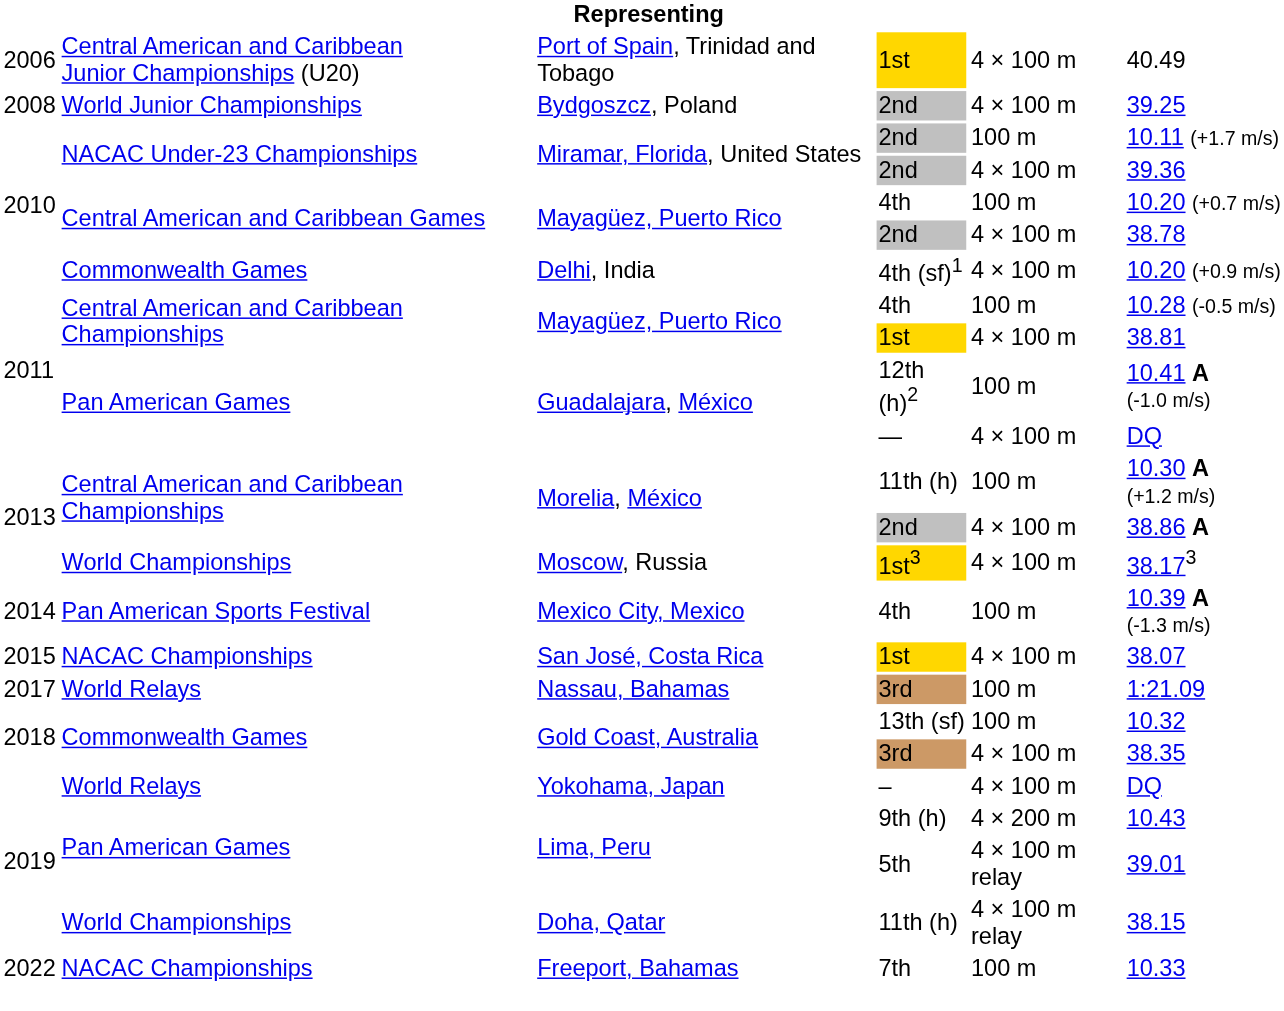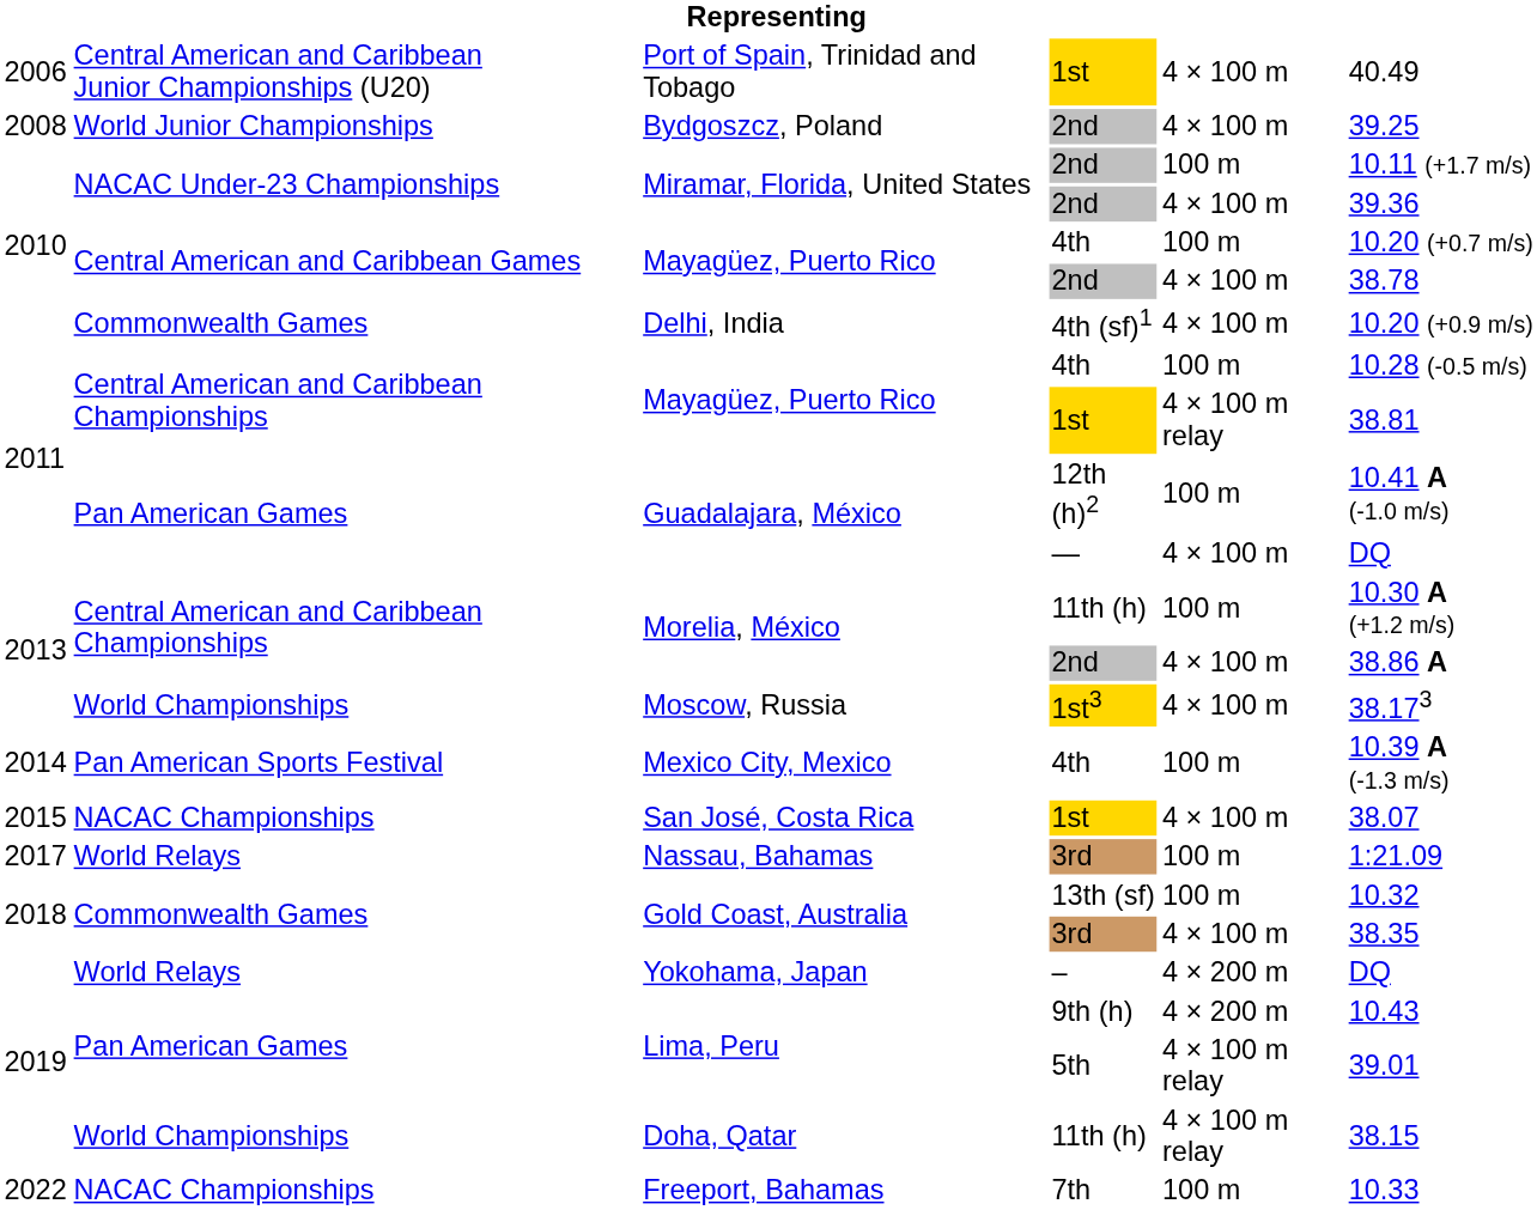 <table>
 <tr>
 <th colspan="6">Representing </th>
 </tr>
 <tr>
 <td>2006</td>
 <td><a href='#'>Central American and Caribbean<br>Junior Championships</a> (U20)</td>
 <td><a href='#'>Port of Spain</a>, Trinidad and Tobago</td>
 <td bgcolor=gold>1st</td>
 <td>4 × 100 m</td>
 <td>40.49</td>
 </tr>
 <tr>
 <td>2008</td>
 <td><a href='#'>World Junior Championships</a></td>
 <td><a href='#'>Bydgoszcz</a>, Poland</td>
 <td bgcolor=silver>2nd</td>
 <td>4 × 100 m</td>
 <td><a href='#'>39.25</a></td>
 </tr>
 <tr>
 <td rowspan=5>2010</td>
 <td rowspan=2><a href='#'>NACAC Under-23 Championships</a></td>
 <td rowspan=2><a href='#'>Miramar, Florida</a>, United States</td>
 <td bgcolor=silver>2nd</td>
 <td>100 m</td>
 <td><a href='#'>10.11</a> <small>(+1.7 m/s)</small></td>
 </tr>
 <tr>
 <td bgcolor=silver>2nd</td>
 <td>4 × 100 m</td>
 <td><a href='#'>39.36</a></td>
 </tr>
 <tr>
 <td rowspan=2><a href='#'>Central American and Caribbean Games</a></td>
 <td rowspan=2><a href='#'>Mayagüez, Puerto Rico</a></td>
 <td>4th</td>
 <td>100 m</td>
 <td><a href='#'>10.20</a> <small>(+0.7 m/s)</small></td>
 </tr>
 <tr>
 <td bgcolor=silver>2nd</td>
 <td>4 × 100 m</td>
 <td><a href='#'>38.78</a></td>
 </tr>
 <tr>
 <td><a href='#'>Commonwealth Games</a></td>
 <td><a href='#'>Delhi</a>, India</td>
 <td>4th (sf)<sup>1</sup></td>
 <td>4 × 100 m</td>
 <td><a href='#'>10.20</a> <small>(+0.9 m/s)</small></td>
 </tr>
 <tr>
 <td rowspan=4>2011</td>
 <td rowspan=2><a href='#'>Central American and Caribbean Championships</a></td>
 <td rowspan=2><a href='#'>Mayagüez, Puerto Rico</a></td>
 <td>4th</td>
 <td>100 m</td>
 <td><a href='#'>10.28</a> <small>(-0.5 m/s)</small></td>
 </tr>
 <tr>
 <td bgcolor=gold>1st</td>
-<td>4 × 100 m</td>
+<td>4 × 100 m relay</td>
 <td><a href='#'>38.81</a></td>
 </tr>
 <tr>
 <td rowspan=2><a href='#'>Pan American Games</a></td>
 <td rowspan=2><a href='#'>Guadalajara</a>, <a href='#'>México</a></td>
 <td>12th (h)<sup>2</sup></td>
 <td>100 m</td>
 <td><a href='#'>10.41</a> <strong>A</strong> <small>(-1.0 m/s)</small></td>
 </tr>
 <tr>
 <td>—</td>
 <td>4 × 100 m</td>
 <td><a href='#'>DQ</a></td>
 </tr>
 <tr>
 <td rowspan=3>2013</td>
 <td rowspan=2><a href='#'>Central American and Caribbean Championships</a></td>
 <td rowspan=2><a href='#'>Morelia</a>, <a href='#'>México</a></td>
 <td>11th (h)</td>
 <td>100 m</td>
 <td><a href='#'>10.30</a>  <strong>A</strong> <small>(+1.2 m/s)</small></td>
 </tr>
 <tr>
 <td bgcolor=silver>2nd</td>
 <td>4 × 100 m</td>
 <td><a href='#'>38.86</a> <strong>A</strong></td>
 </tr>
 <tr>
 <td><a href='#'>World Championships</a></td>
 <td><a href='#'>Moscow</a>, Russia</td>
 <td bgcolor=gold>1st<sup>3</sup></td>
 <td>4 × 100 m</td>
 <td><a href='#'>38.17</a><sup>3</sup></td>
 </tr>
 <tr>
 <td>2014</td>
 <td><a href='#'>Pan American Sports Festival</a></td>
 <td><a href='#'>Mexico City, Mexico</a></td>
 <td>4th</td>
 <td>100 m</td>
 <td><a href='#'>10.39</a>  <strong>A</strong> <small>(-1.3 m/s)</small></td>
 </tr>
 <tr>
 <td>2015</td>
 <td><a href='#'>NACAC Championships</a></td>
 <td><a href='#'>San José, Costa Rica</a></td>
 <td bgcolor=gold>1st</td>
 <td>4 × 100 m</td>
 <td><a href='#'>38.07</a></td>
 </tr>
 <tr>
 <td>2017</td>
 <td><a href='#'>World Relays</a></td>
 <td><a href='#'>Nassau, Bahamas</a></td>
 <td bgcolor=cc9966>3rd</td>
 <td>100 m</td>
 <td><a href='#'>1:21.09</a></td>
 </tr>
 <tr>
 <td rowspan=2>2018</td>
 <td rowspan=2><a href='#'>Commonwealth Games</a></td>
 <td rowspan=2><a href='#'>Gold Coast, Australia</a></td>
 <td>13th (sf)</td>
 <td>100 m</td>
 <td><a href='#'>10.32</a></td>
 </tr>
 <tr>
 <td bgcolor=cc9966>3rd</td>
 <td>4 × 100 m</td>
 <td><a href='#'>38.35</a></td>
 </tr>
 <tr>
 <td rowspan=4>2019</td>
 <td><a href='#'>World Relays</a></td>
 <td><a href='#'>Yokohama, Japan</a></td>
 <td>–</td>
-<td>4 × 100 m</td>
+<td>4 × 200 m</td>
 <td><a href='#'>DQ</a></td>
 </tr>
 <tr>
 <td rowspan=2><a href='#'>Pan American Games</a></td>
 <td rowspan=2><a href='#'>Lima, Peru</a></td>
 <td>9th (h)</td>
 <td>4 × 200 m</td>
 <td><a href='#'>10.43</a></td>
 </tr>
 <tr>
 <td>5th</td>
 <td>4 × 100 m relay</td>
 <td><a href='#'>39.01</a></td>
 </tr>
 <tr>
 <td><a href='#'>World Championships</a></td>
 <td><a href='#'>Doha, Qatar</a></td>
 <td>11th (h)</td>
 <td>4 × 100 m relay</td>
 <td><a href='#'>38.15</a></td>
 </tr>
 <tr>
 <td>2022</td>
 <td><a href='#'>NACAC Championships</a></td>
 <td><a href='#'>Freeport, Bahamas</a></td>
 <td>7th</td>
 <td>100 m</td>
 <td><a href='#'>10.33</a></td>
 </tr>
 </table>
